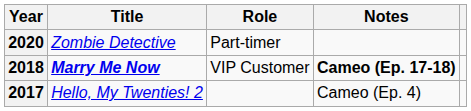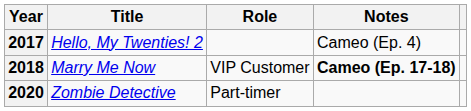 <table class="wikitable sortable plainrowheaders">
 <tr>
 <th scope="col">Year</th>
 <th scope="col">Title</th>
 <th scope="col">Role</th>
 <th scope="col">Notes</th>
 <th scope="col" class="unsortable"></th>
 </tr>
 <tr>
+<th scope="row">2017</th>
+<td><em><a href='#'>Hello, My Twenties! 2</a></em></td>
+<td></td>
+<td>Cameo (Ep. 4)</td>
+<td></td>
+</tr>
+<tr>
+<th scope="row">2018</th>
+<td><em><a href='#'>Marry Me Now</a></em></td>
+<td>VIP Customer</td>
+<td><strong>Cameo (Ep. 17-18)</strong></td>
+<td></td>
+</tr>
+<tr>
 <th scope="row">2020</th>
 <td><em><a href='#'>Zombie Detective</a></em></td>
 <td>Part-timer</td>
 <td></td>
 <td></td>
 </tr>
 <tr>
-<th scope="row">2018</th>
-<td><strong><em><a href='#'>Marry Me Now</a></em></strong></td>
-<td>VIP Customer</td>
-<td><strong>Cameo (Ep. 17-18)</strong></td>
-<td></td>
-</tr>
-<tr>
-<th scope="row">2017</th>
-<td><em><a href='#'>Hello, My Twenties! 2</a></em></td>
-<td></td>
-<td>Cameo (Ep. 4)</td>
-<td></td>
-</tr>
-<tr>
 </tr>
 </table>
